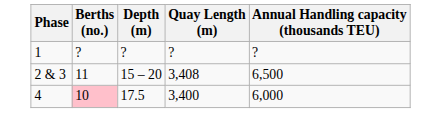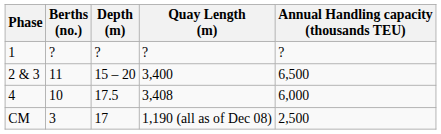 <table class="wikitable" style="margin:1em auto">
 <tr>
 <th>Phase</th>
 <th>Berths<br>(no.)</th>
 <th>Depth<br>(m)</th>
 <th>Quay Length<br>(m)</th>
 <th>Annual Handling capacity<br>(thousands TEU)</th>
 </tr>
 <tr>
 <td>1</td>
 <td>?</td>
 <td>?</td>
 <td>?</td>
 <td>?</td>
 </tr>
 <tr>
 <td>2 & 3</td>
 <td>11</td>
 <td>15 – 20</td>
-<td>3,408</td>
+<td>3,400</td>
 <td>6,500</td>
 </tr>
 <tr>
 <td>4</td>
-<td style="background: pink;">10</td>
+<td>10</td>
 <td>17.5</td>
-<td>3,400</td>
+<td>3,408</td>
 <td>6,000</td>
 </tr>
+<tr>
+<td>CM</td>
+<td>3</td>
+<td>17</td>
+<td>1,190 (all as of Dec 08)</td>
+<td>2,500</td>
+</tr>
 </table>
